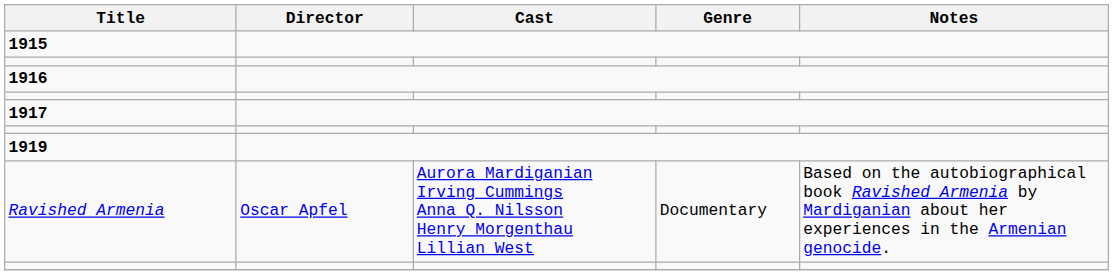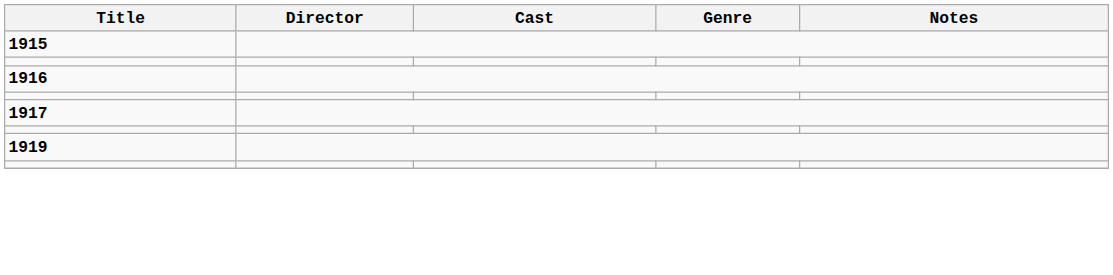 <table class="wikitable" width= "100%">
 <tr>
 <th width=21%>Title</th>
 <th width=16%>Director</th>
 <th width=22%>Cast</th>
 <th width=13%>Genre</th>
 <th width=28%>Notes</th>
 </tr>
 <tr>
 <td><strong>1915</strong></td>
 </tr>
 <tr>
 <td></td>
 <td></td>
 <td></td>
 <td></td>
 <td></td>
 </tr>
 <tr>
 <td><strong>1916</strong></td>
 </tr>
 <tr>
 <td></td>
 <td></td>
 <td></td>
 <td></td>
 <td></td>
 </tr>
 <tr>
 <td><strong>1917</strong></td>
 </tr>
 <tr>
 <td></td>
 <td></td>
 <td></td>
 <td></td>
 <td></td>
 </tr>
 <tr>
 <td><strong>1919</strong></td>
 </tr>
 <tr>
-<td><em><a href='#'>Ravished Armenia</a></em></td>
-<td><a href='#'>Oscar Apfel</a></td>
-<td><a href='#'>Aurora Mardiganian</a><br><a href='#'>Irving Cummings</a><br><a href='#'>Anna Q. Nilsson</a><br><a href='#'>Henry Morgenthau</a><br><a href='#'>Lillian West</a></td>
-<td>Documentary</td>
-<td>Based on the autobiographical book <em><a href='#'>Ravished Armenia</a></em> by <a href='#'>Mardiganian</a> about her experiences in the <a href='#'>Armenian genocide</a>.</td>
-</tr>
-<tr>
 <td></td>
 <td></td>
 <td></td>
 <td></td>
 <td></td>
 </tr>
 <tr>
 </tr>
 </table>
